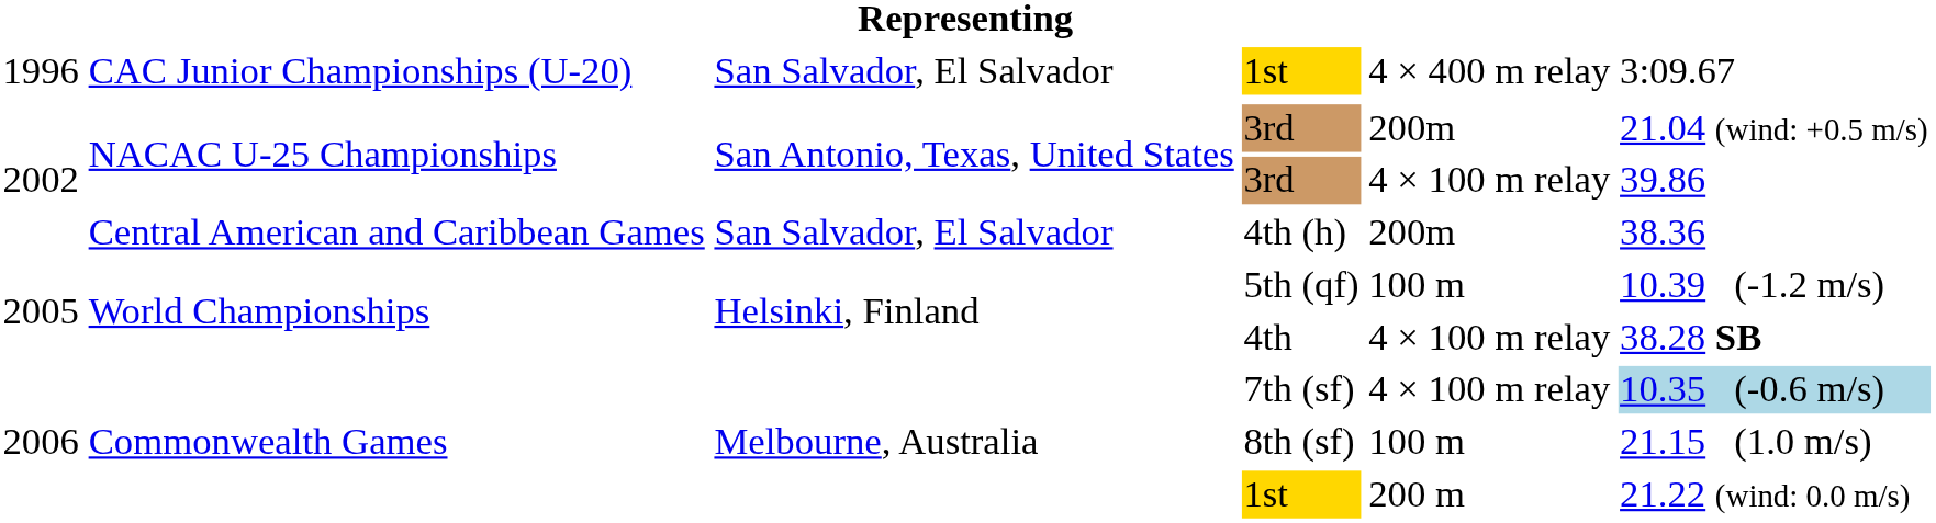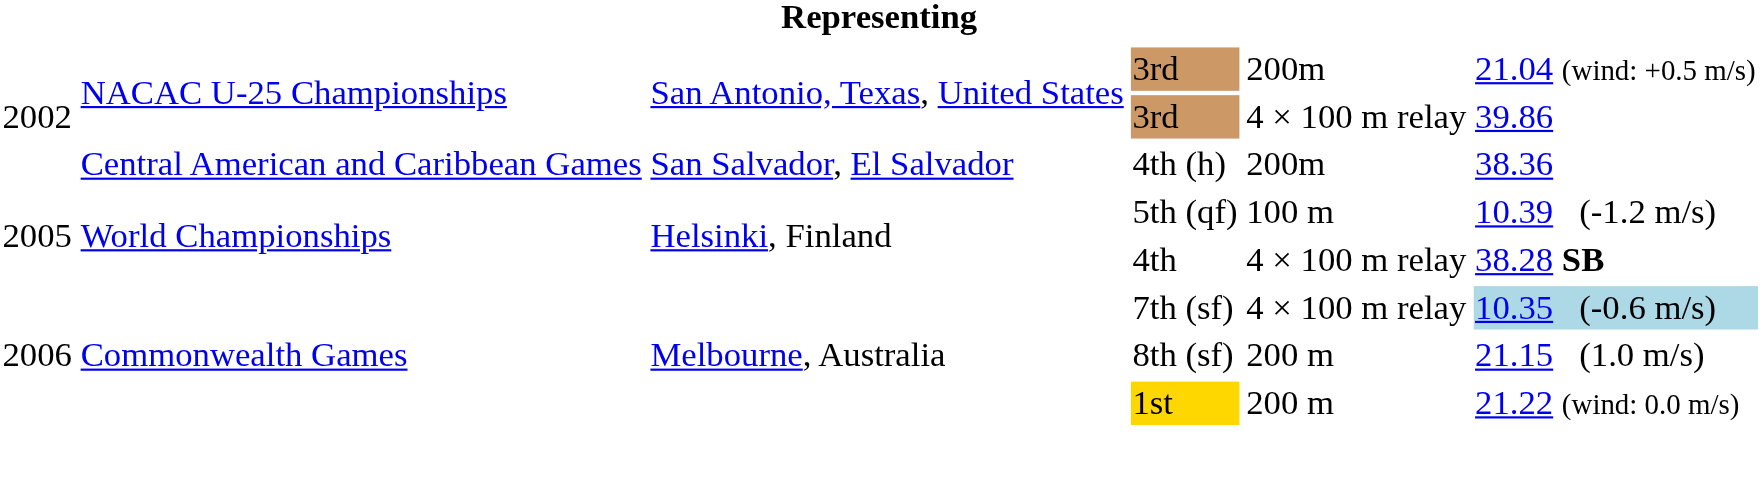 <table>
 <tr>
 <th colspan="6">Representing </th>
-</tr>
-<tr>
-<td>1996</td>
-<td><a href='#'>CAC Junior Championships (U-20)</a></td>
-<td><a href='#'>San Salvador</a>, El Salvador</td>
-<td bgcolor=gold>1st</td>
-<td>4 × 400 m relay</td>
-<td>3:09.67</td>
 </tr>
 <tr>
 </tr>
 <tr>
 <td rowspan=3>2002</td>
 <td rowspan=2><a href='#'>NACAC U-25 Championships</a></td>
 <td rowspan=2><a href='#'>San Antonio, Texas</a>, <a href='#'>United States</a></td>
 <td bgcolor="cc9966">3rd</td>
 <td>200m</td>
 <td><a href='#'>21.04</a> <small>(wind: +0.5 m/s)</small></td>
 </tr>
 <tr>
 <td bgcolor="cc9966">3rd</td>
 <td>4 × 100 m relay</td>
 <td><a href='#'>39.86</a></td>
 </tr>
 <tr>
 <td><a href='#'>Central American and Caribbean Games</a></td>
 <td><a href='#'>San Salvador</a>, <a href='#'>El Salvador</a></td>
 <td>4th (h)</td>
 <td>200m</td>
 <td><a href='#'>38.36</a></td>
 </tr>
 <tr>
 <td rowspan = "2">2005</td>
 <td rowspan = "2"><a href='#'>World Championships</a></td>
 <td rowspan = "2"><a href='#'>Helsinki</a>, Finland</td>
 <td>5th (qf)</td>
 <td>100 m</td>
 <td><a href='#'>10.39</a>   (-1.2 m/s)</td>
 </tr>
 <tr>
 <td>4th</td>
 <td>4 × 100 m relay</td>
 <td><a href='#'>38.28</a> <strong>SB</strong></td>
 </tr>
 <tr>
 <td rowspan = "3">2006</td>
 <td rowspan = "3"><a href='#'>Commonwealth Games</a></td>
 <td rowspan = "3"><a href='#'>Melbourne</a>, Australia</td>
 <td>7th (sf)</td>
 <td>4 × 100 m relay</td>
 <td style="background: lightblue;"><a href='#'>10.35</a>   (-0.6 m/s)</td>
 </tr>
 <tr>
 <td>8th (sf)</td>
-<td>100 m</td>
+<td>200 m</td>
 <td><a href='#'>21.15</a>   (1.0 m/s)</td>
 </tr>
 <tr>
 <td bgcolor=gold>1st</td>
 <td>200 m</td>
 <td><a href='#'>21.22</a> <small>(wind: 0.0 m/s)</small></td>
 </tr>
 </table>
